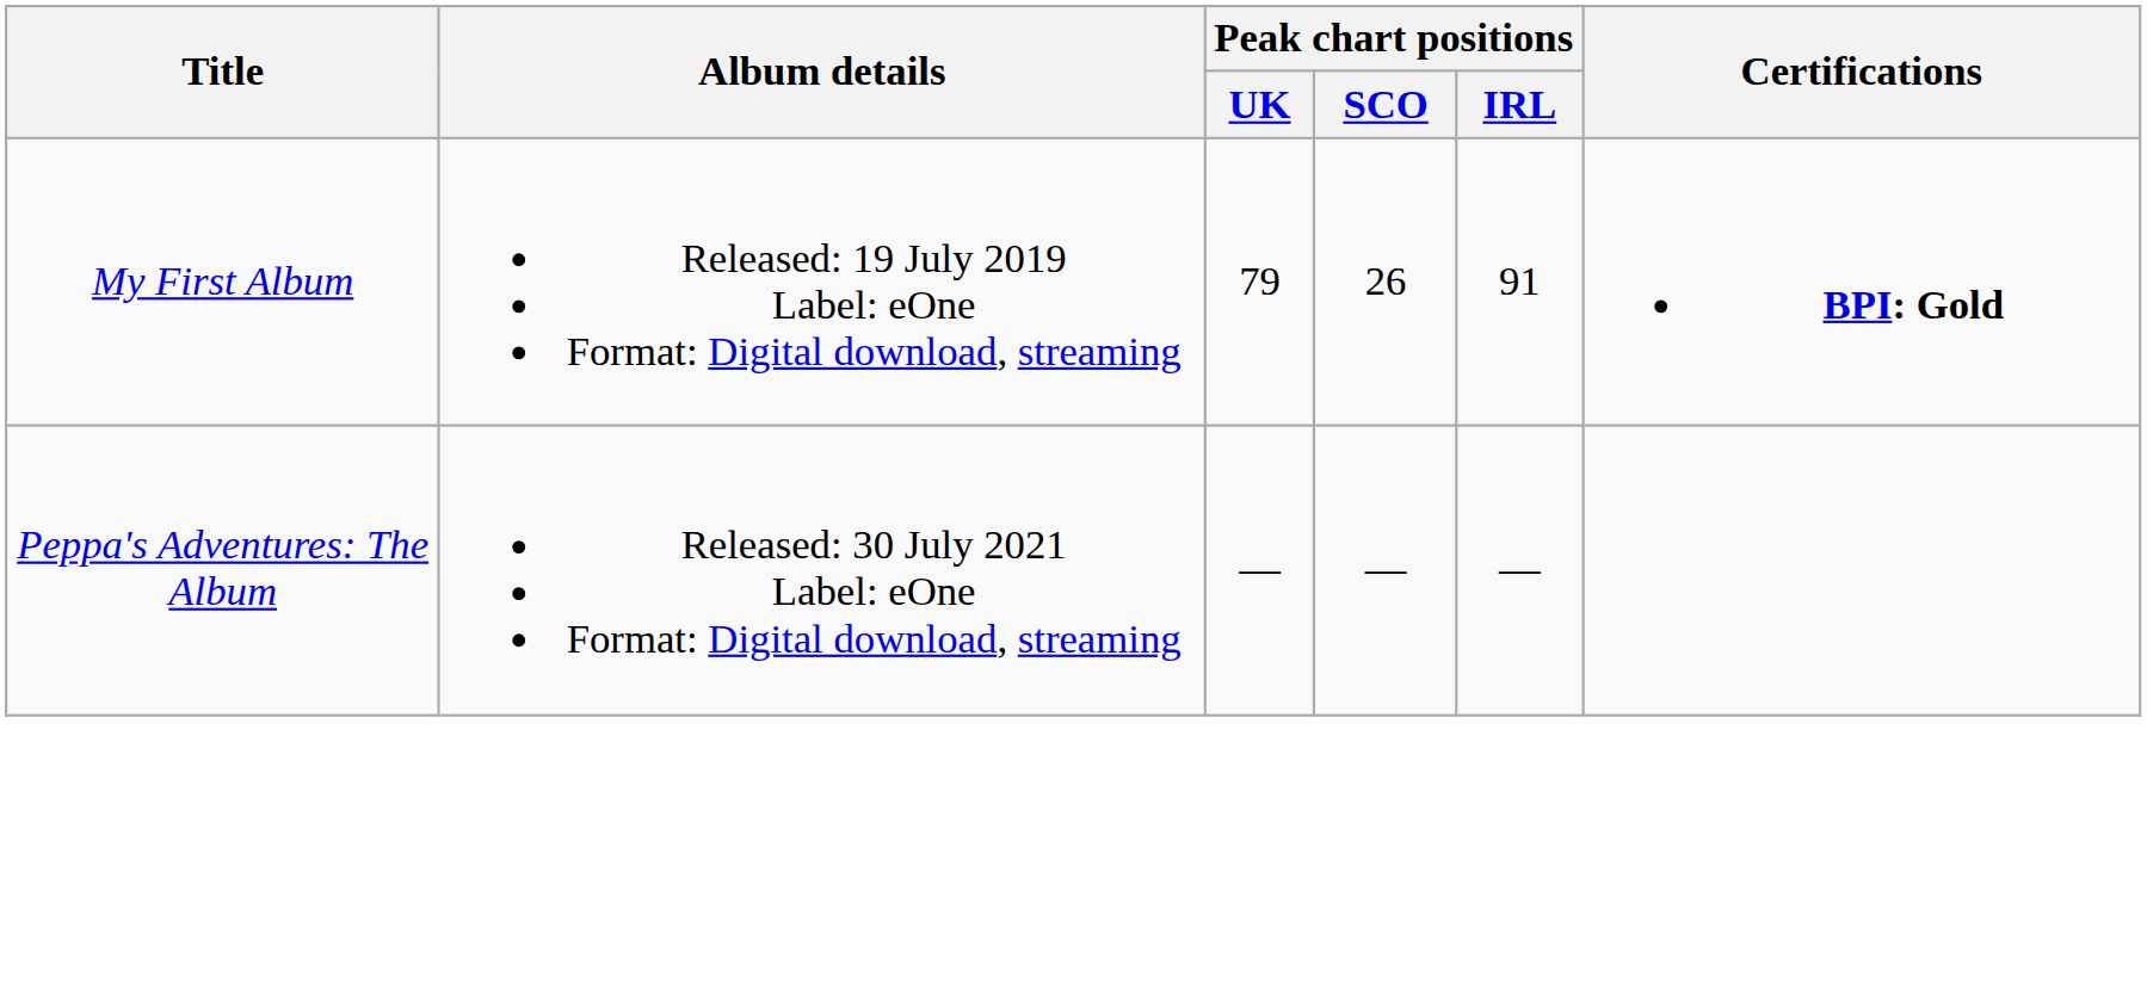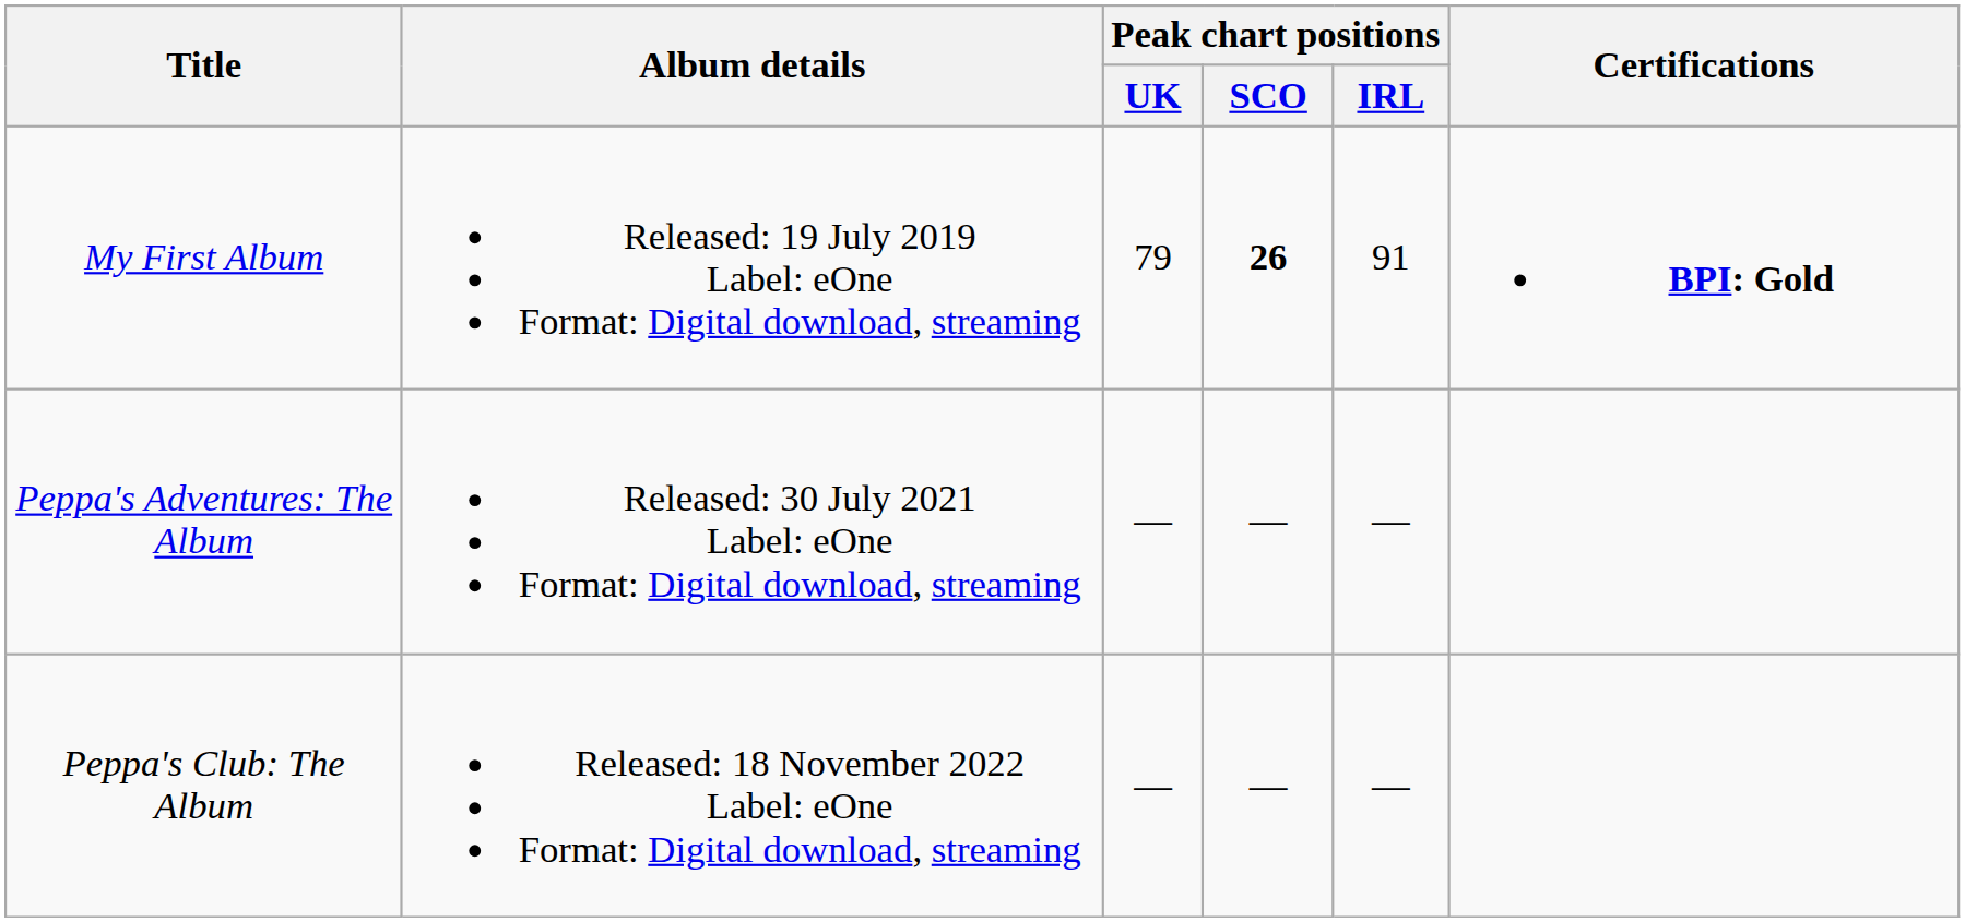 <table class="wikitable plainhowders" style="text-align:center;">
 <tr>
 <th rowspan="2" scope="col" style="width:10em;">Title</th>
 <th rowspan="2" scope="col" style="width:18em;">Album details</th>
 <th colspan="3" scope="col">Peak chart positions</th>
 <th scope="col" rowspan="2" style="width:13em;">Certifications</th>
 </tr>
 <tr>
 <th><a href='#'>UK</a><br></th>
 <th><a href='#'>SCO</a><br></th>
 <th><a href='#'>IRL</a><br></th>
 </tr>
 <tr>
 <td><em><a href='#'>My First Album</a></em></td>
 <td><br><ul><li>Released: 19 July 2019</li><li>Label: eOne</li><li>Format: <a href='#'>Digital download</a>, <a href='#'>streaming</a></li></ul></td>
 <td>79</td>
-<td>26</td>
+<td><strong>26</strong></td>
 <td>91</td>
 <td><strong><br><ul><li><a href='#'>BPI</a>: Gold</li></ul></strong></td>
 </tr>
 <tr>
 <td><em><a href='#'>Peppa's Adventures: The Album</a></em></td>
 <td><br><ul><li>Released: 30 July 2021</li><li>Label: eOne</li><li>Format: <a href='#'>Digital download</a>, <a href='#'>streaming</a></li></ul></td>
 <td>—</td>
 <td>—</td>
 <td>—</td>
 <td></td>
 </tr>
+<tr>
+<td><em>Peppa's Club: The Album</em></td>
+<td><br><ul><li>Released: 18 November 2022</li><li>Label: eOne</li><li>Format: <a href='#'>Digital download</a>, <a href='#'>streaming</a></li></ul></td>
+<td>—</td>
+<td>—</td>
+<td>—</td>
+<td></td>
+</tr>
 </table>
